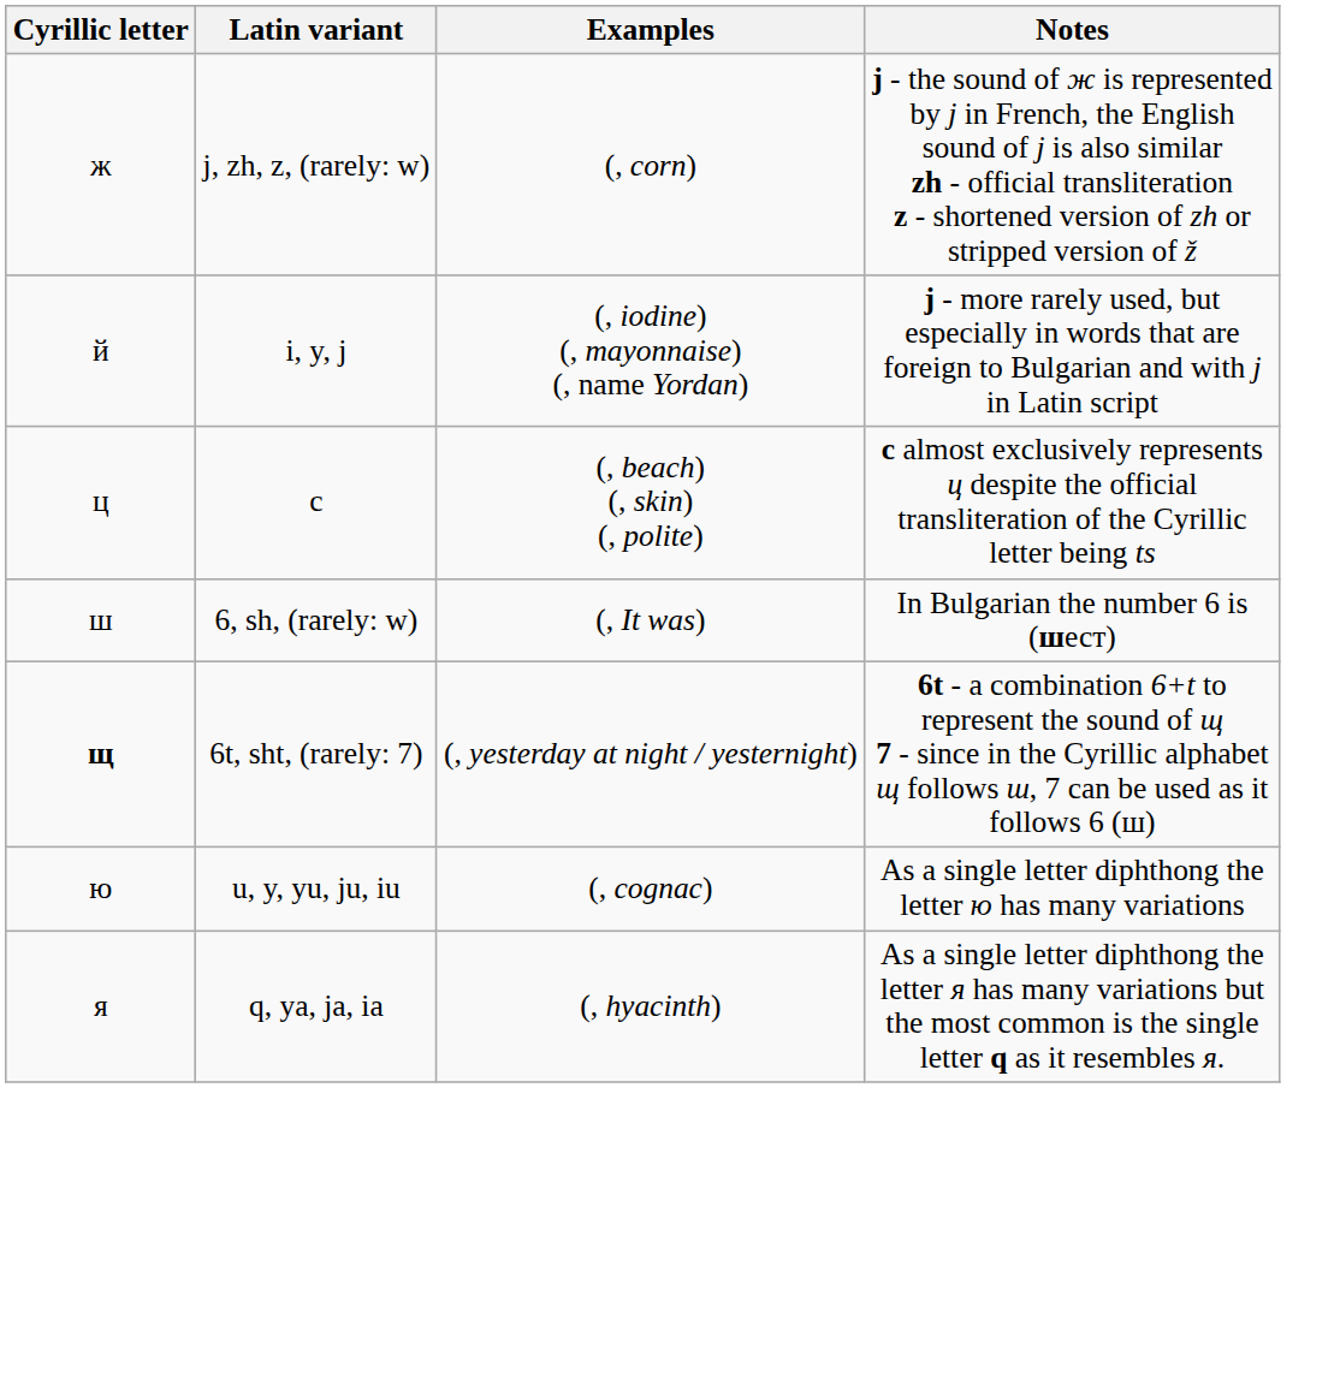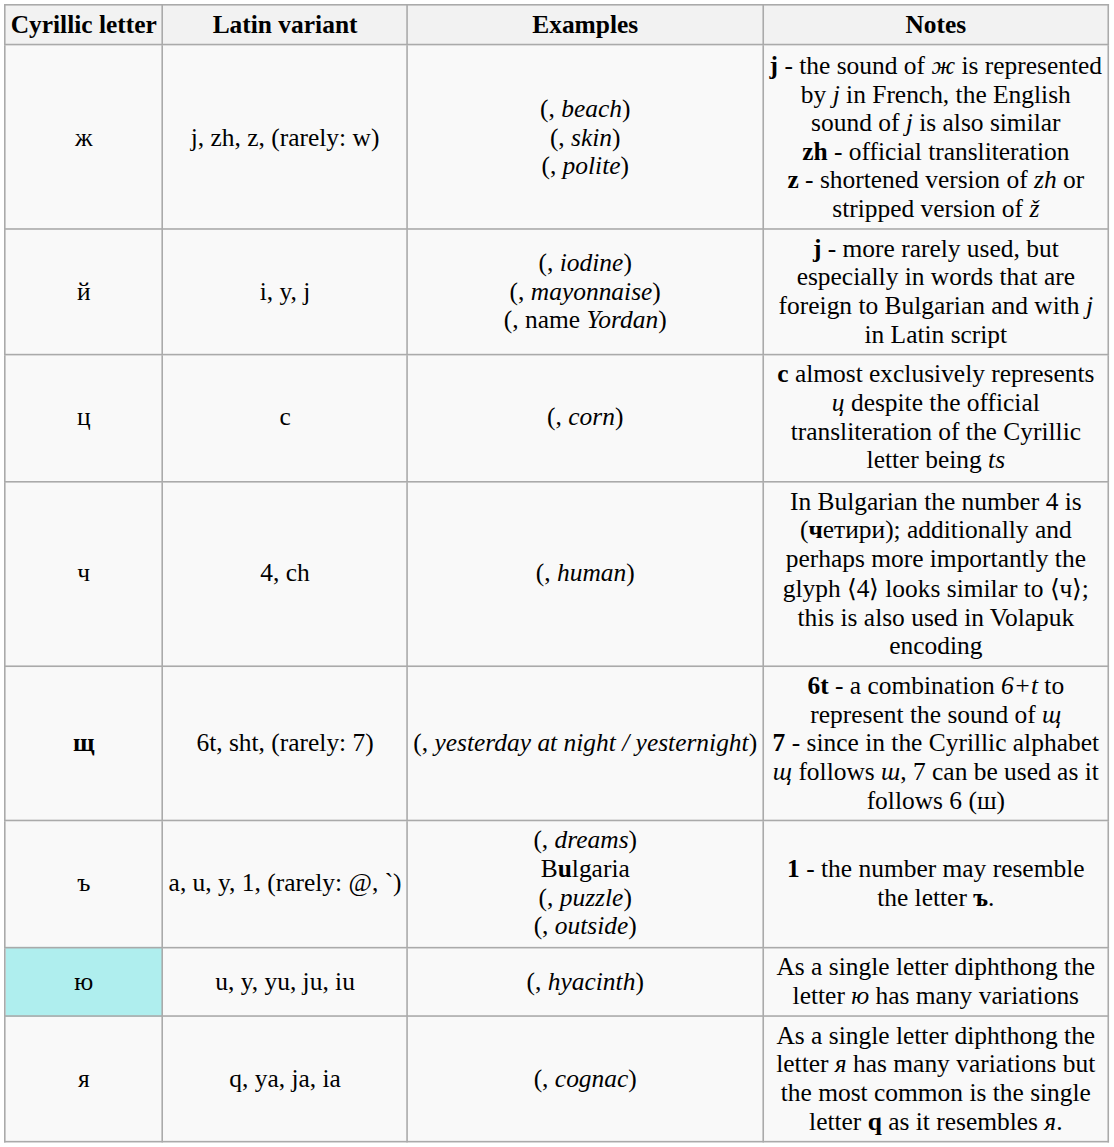 <table class="wikitable" style="text-align:center;">
 <tr>
 <th>Cyrillic letter</th>
 <th>Latin variant</th>
 <th>Examples</th>
 <th width=210px>Notes</th>
 </tr>
 <tr>
 <td>ж</td>
 <td>j, zh, z, (rarely: w)</td>
-<td> (, <em>corn</em>)</td>
+<td> (, <em>beach</em>)<br> (, <em>skin</em>)<br> (, <em>polite</em>)</td>
 <td><strong>j</strong> - the sound of <em>ж</em> is represented by <em>j</em> in French, the English sound of <em>j</em> is also similar<br><strong>zh</strong> - official transliteration<br><strong>z</strong> - shortened version of <em>zh</em> or stripped version of <em>ž</em></td>
 </tr>
 <tr>
 <td>й</td>
 <td>i, y, j</td>
 <td> (, <em>iodine</em>)<br> (, <em>mayonnaise</em>)<br> (, name <em>Yordan</em>)</td>
 <td><strong>j</strong> - more rarely used, but especially in words that are foreign to Bulgarian and with <em>j</em> in Latin script</td>
 </tr>
 <tr>
 <td>ц</td>
 <td>c</td>
-<td> (, <em>beach</em>)<br> (, <em>skin</em>)<br> (, <em>polite</em>)</td>
+<td> (, <em>corn</em>)</td>
 <td><strong>c</strong> almost exclusively represents <em>ц</em> despite the official transliteration of the Cyrillic letter being <em>ts</em></td>
 </tr>
 <tr>
-<td>ш</td>
-<td>6, sh, (rarely: w)</td>
-<td> (, <em>It was</em>)</td>
-<td>In Bulgarian the number 6 is  (<strong>ш</strong>ест)</td>
+<td>ч</td>
+<td>4, ch</td>
+<td> (, <em>human</em>)</td>
+<td>In Bulgarian the number 4 is  (<strong>ч</strong>етири); additionally and perhaps more importantly the glyph ⟨4⟩ looks similar to ⟨ч⟩; this is also used in Volapuk encoding</td>
 </tr>
 <tr>
 <td><strong>щ</strong></td>
 <td>6t, sht, (rarely: 7)</td>
 <td> (, <em>yesterday at night / yesternight</em>)</td>
 <td><strong>6t</strong> - a combination <em>6+t</em> to represent the sound of <em>щ</em><br> <strong>7</strong> - since in the Cyrillic alphabet <em>щ</em> follows <em>ш</em>, 7 can be used as it follows 6 (ш)</td>
 </tr>
 <tr>
-<td>ю</td>
+<td>ъ</td>
+<td>a, u, y, 1, (rarely: @, `)</td>
+<td> (, <em>dreams</em>) <br>B<strong>u</strong>lgaria<br>  (, <em>puzzle</em>)<br>  (, <em>outside</em>)</td>
+<td><strong>1</strong> - the number may resemble the letter <strong>ъ</strong>.</td>
+</tr>
+<tr>
+<td style="background: paleturquoise;">ю</td>
 <td>u, y, yu, ju, iu</td>
-<td> (, <em>cognac</em>)</td>
+<td> (, <em>hyacinth</em>)</td>
 <td>As a single letter diphthong the letter <em>ю</em> has many variations</td>
 </tr>
 <tr>
 <td>я</td>
 <td>q, ya, ja, ia</td>
-<td> (, <em>hyacinth</em>)</td>
+<td> (, <em>cognac</em>)</td>
 <td>As a single letter diphthong the letter <em>я</em> has many variations but the most common is the single letter <strong>q</strong> as it resembles <em>я</em>.</td>
 </tr>
 </table>
